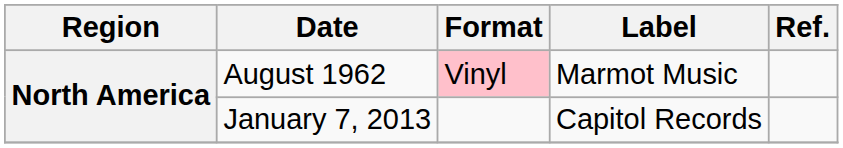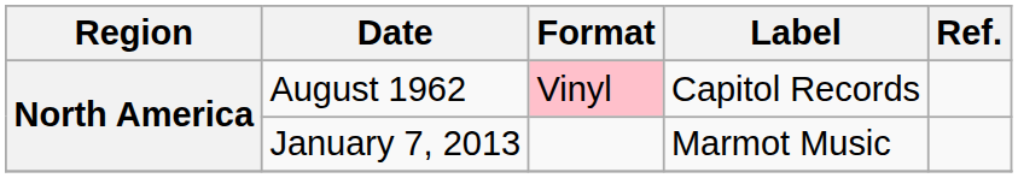 <table class="wikitable plainrowheaders">
 <tr>
 <th scope="col">Region</th>
 <th scope="col">Date</th>
 <th scope="col">Format</th>
 <th scope="col">Label</th>
 <th scope="col">Ref.</th>
 </tr>
 <tr>
 <th scope="row" rowspan="2">North America</th>
 <td>August 1962</td>
 <td style="background: pink;">Vinyl</td>
-<td>Marmot Music</td>
+<td>Capitol Records</td>
 <td></td>
 </tr>
 <tr>
 <td>January 7, 2013</td>
 <td></td>
-<td>Capitol Records</td>
+<td>Marmot Music</td>
 <td></td>
 </tr>
 <tr>
 </tr>
 </table>
